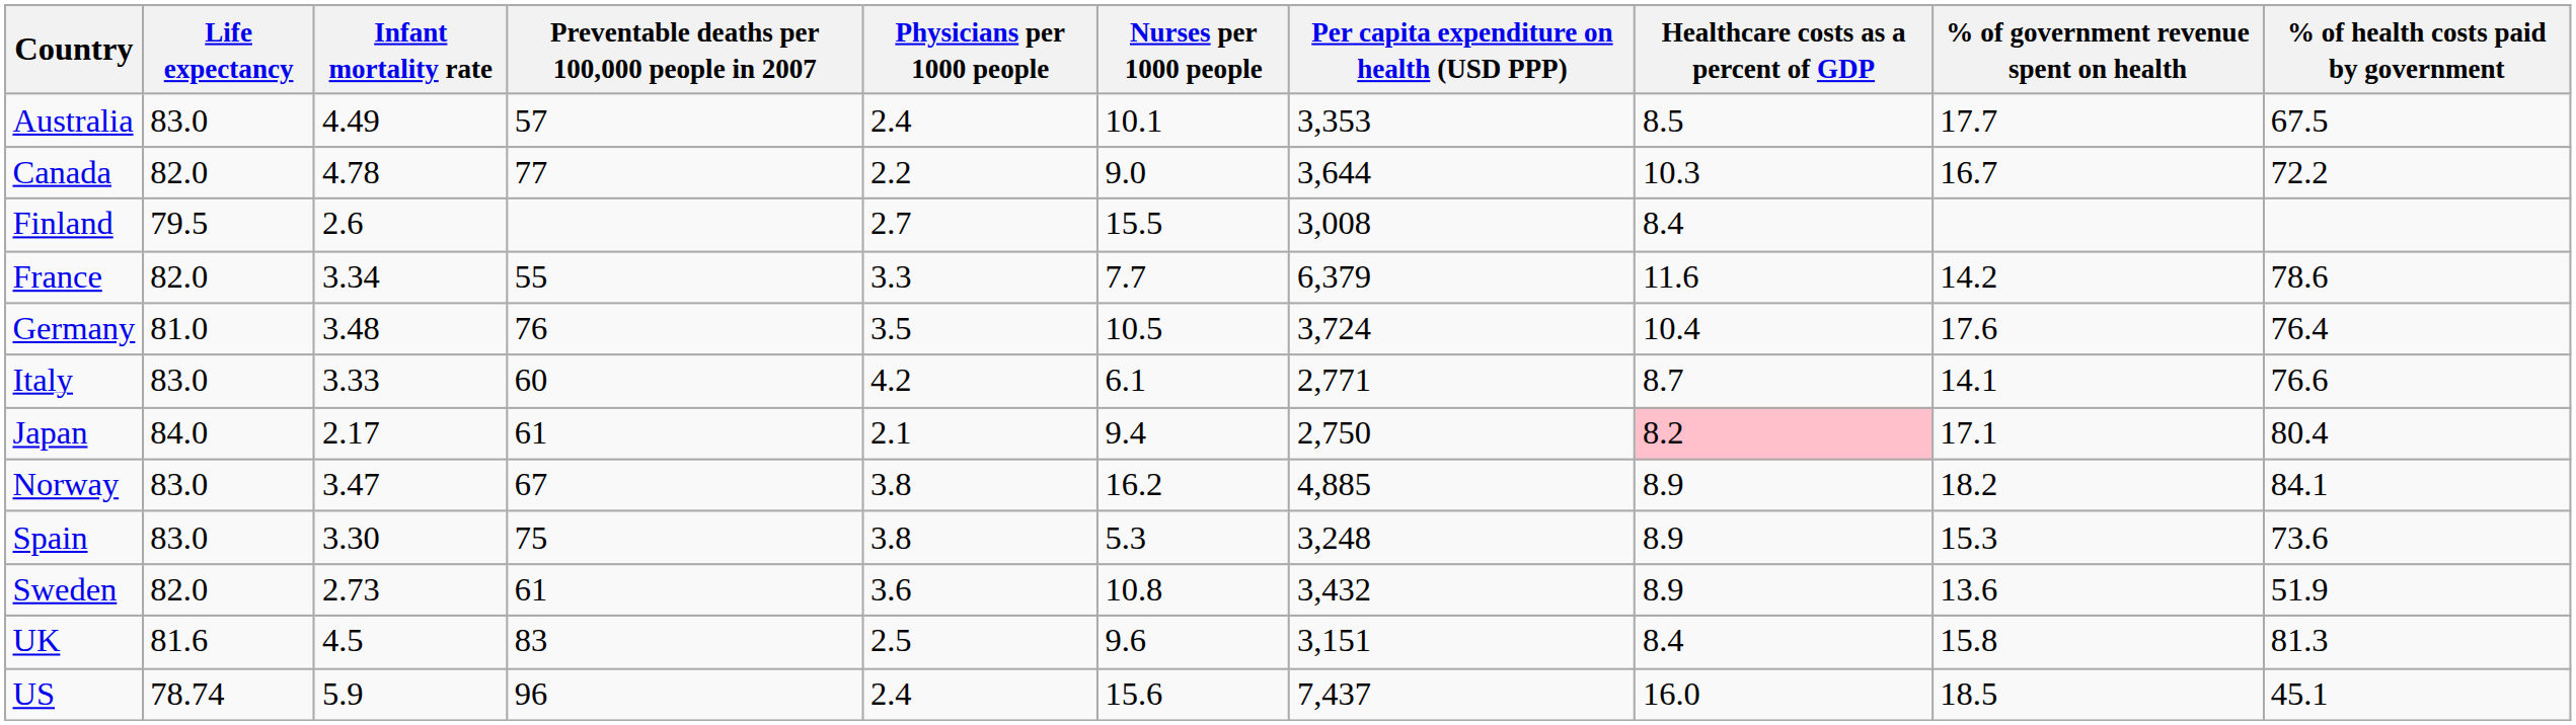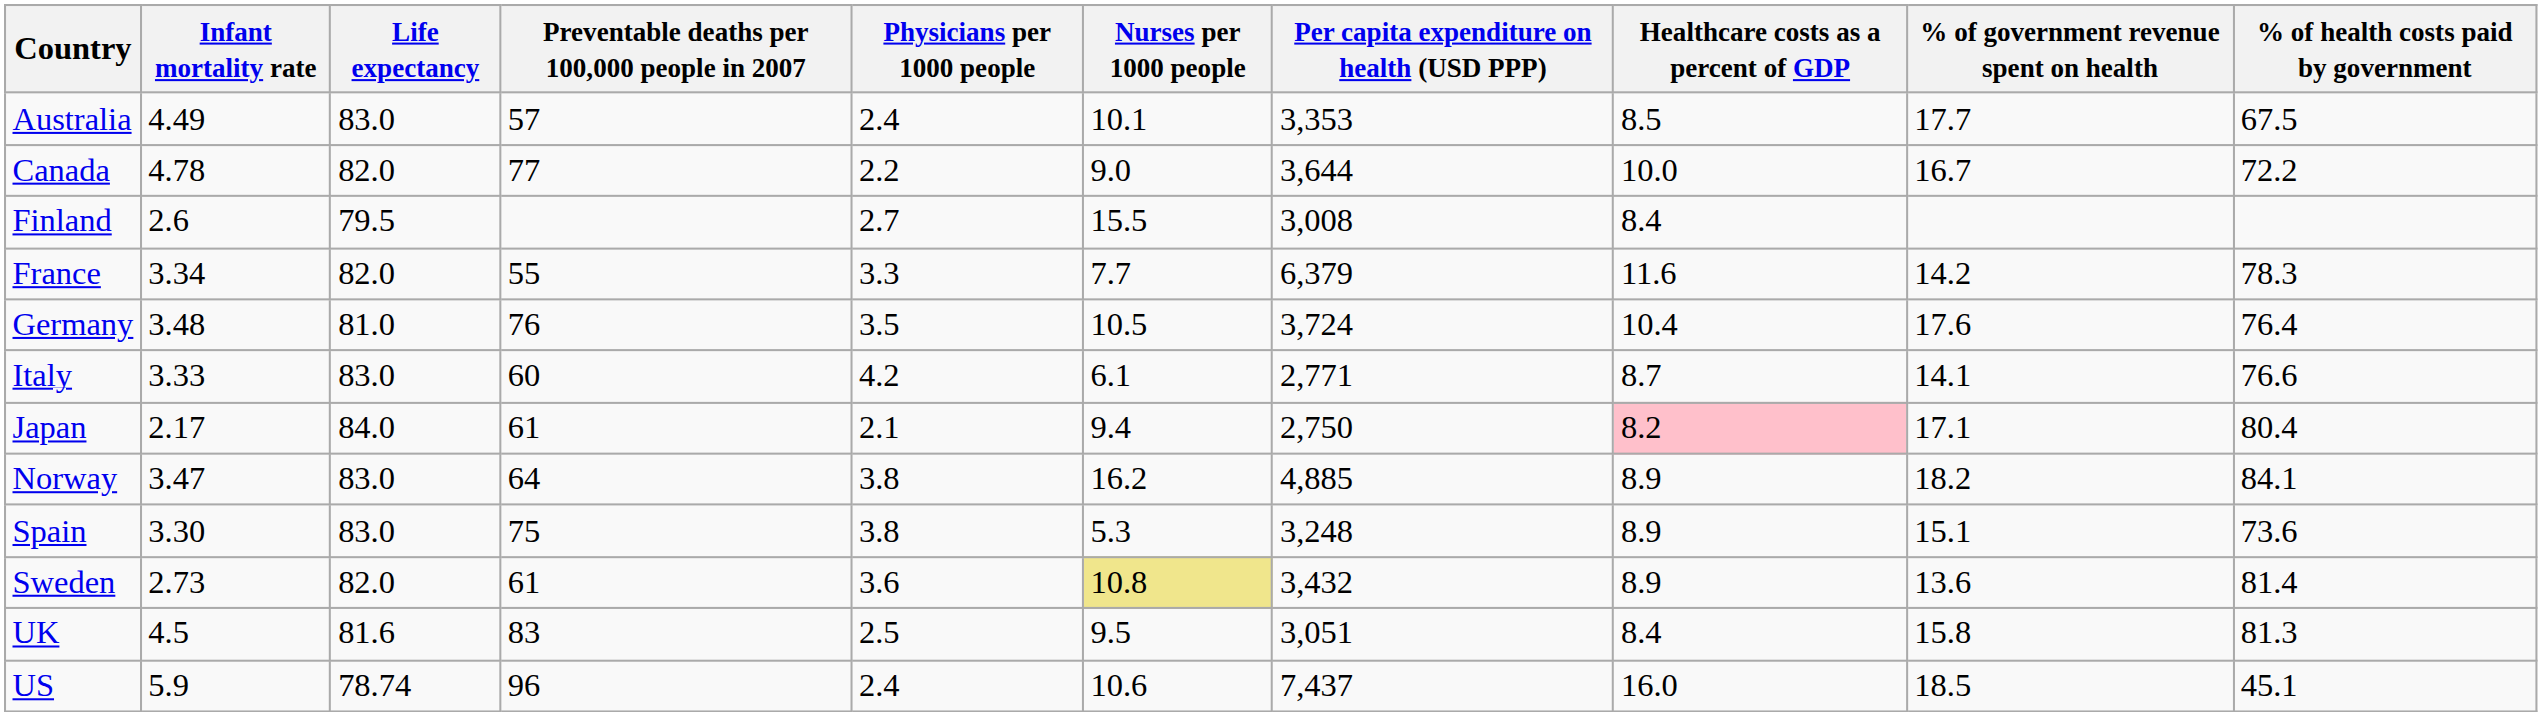 <table class="wikitable sortable">
 <tr>
 <th>Country</th>
+<th><small><a href='#'>Infant mortality</a> rate</small></th>
 <th><small><a href='#'>Life expectancy</a></small></th>
-<th><small><a href='#'>Infant mortality</a> rate</small></th>
 <th><small>Preventable deaths per 100,000 people in 2007</small></th>
 <th><small><a href='#'>Physicians</a> per 1000 people</small></th>
 <th><small><a href='#'>Nurses</a> per 1000 people</small></th>
 <th><small><a href='#'>Per capita expenditure on health</a> (USD PPP)</small></th>
 <th><small>Healthcare costs as a percent of <a href='#'>GDP</a></small></th>
 <th><small>% of government revenue spent on health</small></th>
 <th><small>% of health costs paid by government</small></th>
 </tr>
 <tr>
 <td><a href='#'>Australia</a></td>
+<td>4.49</td>
 <td>83.0</td>
-<td>4.49</td>
 <td>57</td>
 <td>2.4</td>
 <td>10.1</td>
 <td>3,353</td>
 <td>8.5</td>
 <td>17.7</td>
 <td>67.5</td>
 </tr>
 <tr>
 <td><a href='#'>Canada</a></td>
+<td>4.78</td>
 <td>82.0</td>
-<td>4.78</td>
 <td>77</td>
 <td>2.2</td>
 <td>9.0</td>
 <td>3,644</td>
-<td>10.3</td>
+<td>10.0</td>
 <td>16.7</td>
 <td>72.2</td>
 </tr>
 <tr>
 <td><a href='#'>Finland</a></td>
+<td>2.6</td>
 <td>79.5</td>
-<td>2.6</td>
 <td></td>
 <td>2.7</td>
 <td>15.5</td>
 <td>3,008</td>
 <td>8.4</td>
 <td></td>
 <td></td>
 </tr>
 <tr>
 <td><a href='#'>France</a></td>
+<td>3.34</td>
 <td>82.0</td>
-<td>3.34</td>
 <td>55</td>
 <td>3.3</td>
 <td>7.7</td>
 <td>6,379</td>
 <td>11.6</td>
 <td>14.2</td>
-<td>78.6</td>
+<td>78.3</td>
 </tr>
 <tr>
 <td><a href='#'>Germany</a></td>
+<td>3.48</td>
 <td>81.0</td>
-<td>3.48</td>
 <td>76</td>
 <td>3.5</td>
 <td>10.5</td>
 <td>3,724</td>
 <td>10.4</td>
 <td>17.6</td>
 <td>76.4</td>
 </tr>
 <tr>
 <td><a href='#'>Italy</a></td>
+<td>3.33</td>
 <td>83.0</td>
-<td>3.33</td>
 <td>60</td>
 <td>4.2</td>
 <td>6.1</td>
 <td>2,771</td>
 <td>8.7</td>
 <td>14.1</td>
 <td>76.6</td>
 </tr>
 <tr>
 <td><a href='#'>Japan</a></td>
+<td>2.17</td>
 <td>84.0</td>
-<td>2.17</td>
 <td>61</td>
 <td>2.1</td>
 <td>9.4</td>
 <td>2,750</td>
 <td style="background: pink;">8.2</td>
 <td>17.1</td>
 <td>80.4</td>
 </tr>
 <tr>
 <td><a href='#'>Norway</a></td>
+<td>3.47</td>
 <td>83.0</td>
-<td>3.47</td>
-<td>67</td>
+<td>64</td>
 <td>3.8</td>
 <td>16.2</td>
 <td>4,885</td>
 <td>8.9</td>
 <td>18.2</td>
 <td>84.1</td>
 </tr>
 <tr>
 <td><a href='#'>Spain</a></td>
+<td>3.30</td>
 <td>83.0</td>
-<td>3.30</td>
 <td>75</td>
 <td>3.8</td>
 <td>5.3</td>
 <td>3,248</td>
 <td>8.9</td>
-<td>15.3</td>
+<td>15.1</td>
 <td>73.6</td>
 </tr>
 <tr>
 <td><a href='#'>Sweden</a></td>
+<td>2.73</td>
 <td>82.0</td>
-<td>2.73</td>
 <td>61</td>
 <td>3.6</td>
-<td>10.8</td>
+<td style="background: khaki;">10.8</td>
 <td>3,432</td>
 <td>8.9</td>
 <td>13.6</td>
-<td>51.9</td>
+<td>81.4</td>
 </tr>
 <tr>
 <td><a href='#'>UK</a></td>
+<td>4.5</td>
 <td>81.6</td>
-<td>4.5</td>
 <td>83</td>
 <td>2.5</td>
-<td>9.6</td>
-<td>3,151</td>
+<td>9.5</td>
+<td>3,051</td>
 <td>8.4</td>
 <td>15.8</td>
 <td>81.3</td>
 </tr>
 <tr>
 <td><a href='#'>US</a></td>
+<td>5.9</td>
 <td>78.74</td>
-<td>5.9</td>
 <td>96</td>
 <td>2.4</td>
-<td>15.6</td>
+<td>10.6</td>
 <td>7,437</td>
 <td>16.0</td>
 <td>18.5</td>
 <td>45.1</td>
 </tr>
 </table>
